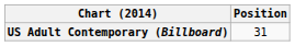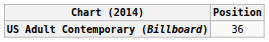 <table class="wikitable plainrowheaders" style="text-align:center;">
 <tr>
 <th scope="col">Chart (2014)</th>
 <th scope="col">Position</th>
 </tr>
 <tr>
 <th scope="row">US Adult Contemporary (<em>Billboard</em>)</th>
-<td>31</td>
+<td>36</td>
 </tr>
 </table>
